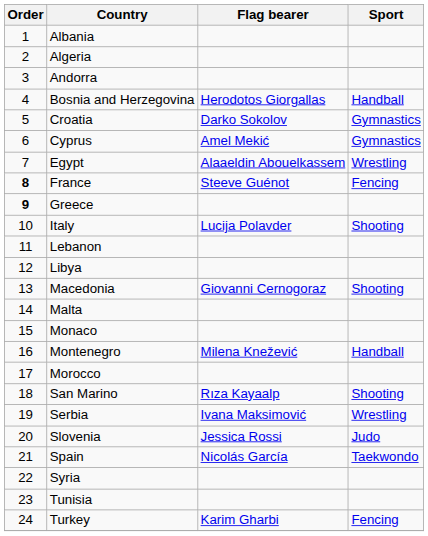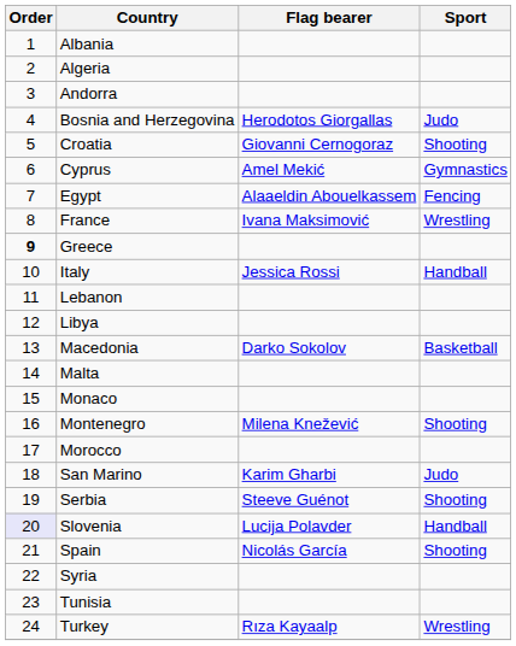 <table class="wikitable collapsible collapsed sortable plainrowheaders" style="min-width:22em;">
 <tr>
 <th scope="col">Order</th>
 <th scope="col">Country</th>
 <th scope="col">Flag bearer</th>
 <th scope="col">Sport</th>
 </tr>
 <tr>
 <td align=center>1</td>
 <td> Albania</td>
 <td></td>
 <td></td>
 </tr>
 <tr>
 <td align=center>2</td>
 <td> Algeria</td>
 <td></td>
 <td></td>
 </tr>
 <tr>
 <td align=center>3</td>
 <td> Andorra</td>
 <td></td>
 <td></td>
 </tr>
 <tr>
 <td align=center>4</td>
 <td> Bosnia and Herzegovina</td>
 <td><a href='#'>Herodotos Giorgallas</a></td>
-<td><a href='#'>Handball</a></td>
+<td><a href='#'>Judo</a></td>
 </tr>
 <tr>
 <td align=center>5</td>
 <td> Croatia</td>
-<td><a href='#'>Darko Sokolov</a></td>
-<td><a href='#'>Gymnastics</a></td>
+<td><a href='#'>Giovanni Cernogoraz</a></td>
+<td><a href='#'>Shooting</a></td>
 </tr>
 <tr>
 <td align=center>6</td>
 <td> Cyprus</td>
 <td><a href='#'>Amel Mekić</a></td>
 <td><a href='#'>Gymnastics</a></td>
 </tr>
 <tr>
 <td align=center>7</td>
 <td> Egypt</td>
 <td><a href='#'>Alaaeldin Abouelkassem</a></td>
-<td><a href='#'>Wrestling</a></td>
+<td><a href='#'>Fencing</a></td>
 </tr>
 <tr>
-<td align=center><strong>8</strong></td>
+<td align=center>8</td>
 <td> France</td>
-<td><a href='#'>Steeve Guénot</a></td>
-<td><a href='#'>Fencing</a></td>
+<td><a href='#'>Ivana Maksimović</a></td>
+<td><a href='#'>Wrestling</a></td>
 </tr>
 <tr>
 <td align=center><strong>9</strong></td>
 <td> Greece</td>
 <td></td>
 <td></td>
 </tr>
 <tr>
 <td align=center>10</td>
 <td> Italy</td>
-<td><a href='#'>Lucija Polavder</a></td>
-<td><a href='#'>Shooting</a></td>
+<td><a href='#'>Jessica Rossi</a></td>
+<td><a href='#'>Handball</a></td>
 </tr>
 <tr>
 <td align=center>11</td>
 <td> Lebanon</td>
 <td></td>
 <td></td>
 </tr>
 <tr>
 <td align=center>12</td>
 <td> Libya</td>
 <td></td>
 <td></td>
 </tr>
 <tr>
 <td align=center>13</td>
 <td> Macedonia</td>
-<td><a href='#'>Giovanni Cernogoraz</a></td>
-<td><a href='#'>Shooting</a></td>
+<td><a href='#'>Darko Sokolov</a></td>
+<td><a href='#'>Basketball</a></td>
 </tr>
 <tr>
 <td align=center>14</td>
 <td> Malta</td>
 <td></td>
 <td></td>
 </tr>
 <tr>
 <td align=center>15</td>
 <td> Monaco</td>
 <td></td>
 <td></td>
 </tr>
 <tr>
 <td align=center>16</td>
 <td> Montenegro</td>
 <td><a href='#'>Milena Knežević</a></td>
-<td><a href='#'>Handball</a></td>
+<td><a href='#'>Shooting</a></td>
 </tr>
 <tr>
 <td align=center>17</td>
 <td> Morocco</td>
 <td></td>
 <td></td>
 </tr>
 <tr>
 <td align=center>18</td>
 <td> San Marino</td>
-<td><a href='#'>Rıza Kayaalp</a></td>
-<td><a href='#'>Shooting</a></td>
+<td><a href='#'>Karim Gharbi</a></td>
+<td><a href='#'>Judo</a></td>
 </tr>
 <tr>
 <td align=center>19</td>
 <td> Serbia</td>
-<td><a href='#'>Ivana Maksimović</a></td>
-<td><a href='#'>Wrestling</a></td>
+<td><a href='#'>Steeve Guénot</a></td>
+<td><a href='#'>Shooting</a></td>
 </tr>
 <tr>
-<td align=center>20</td>
+<td align=center style="background: lavender;">20</td>
 <td> Slovenia</td>
-<td><a href='#'>Jessica Rossi</a></td>
-<td><a href='#'>Judo</a></td>
+<td><a href='#'>Lucija Polavder</a></td>
+<td><a href='#'>Handball</a></td>
 </tr>
 <tr>
 <td align=center>21</td>
 <td> Spain</td>
 <td><a href='#'>Nicolás García</a></td>
-<td><a href='#'>Taekwondo</a></td>
+<td><a href='#'>Shooting</a></td>
 </tr>
 <tr>
 <td align=center>22</td>
 <td> Syria</td>
 <td></td>
 <td></td>
 </tr>
 <tr>
 <td align=center>23</td>
 <td> Tunisia</td>
 <td></td>
 <td></td>
 </tr>
 <tr>
 <td align=center>24</td>
 <td> Turkey</td>
-<td><a href='#'>Karim Gharbi</a></td>
-<td><a href='#'>Fencing</a></td>
+<td><a href='#'>Rıza Kayaalp</a></td>
+<td><a href='#'>Wrestling</a></td>
 </tr>
 <tr>
 </tr>
 </table>
